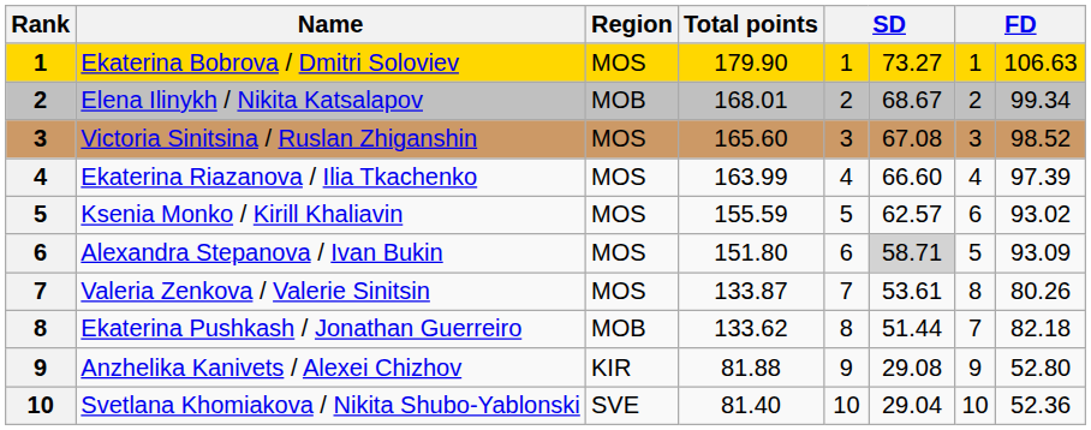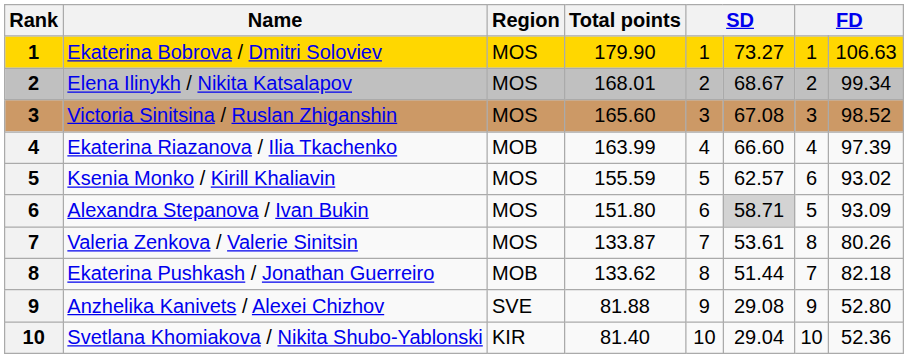 <table class="wikitable sortable">
 <tr>
 <th>Rank</th>
 <th>Name</th>
 <th>Region</th>
 <th>Total points</th>
 <th colspan=2 width=80px><a href='#'>SD</a></th>
 <th colspan=2 width=80px><a href='#'>FD</a></th>
 </tr>
 <tr bgcolor=gold>
 <td align=center><strong>1</strong></td>
 <td><a href='#'>Ekaterina Bobrova</a> / <a href='#'>Dmitri Soloviev</a></td>
 <td>MOS</td>
 <td align=center>179.90</td>
 <td align=center>1</td>
 <td align=center>73.27</td>
 <td align=center>1</td>
 <td align=center>106.63</td>
 </tr>
 <tr bgcolor=silver>
 <td align=center><strong>2</strong></td>
 <td><a href='#'>Elena Ilinykh</a> / <a href='#'>Nikita Katsalapov</a></td>
-<td>MOB</td>
+<td>MOS</td>
 <td align=center>168.01</td>
 <td align=center>2</td>
 <td align=center>68.67</td>
 <td align=center>2</td>
 <td align=center>99.34</td>
 </tr>
 <tr bgcolor=cc9966>
 <td align=center><strong>3</strong></td>
 <td><a href='#'>Victoria Sinitsina</a> / <a href='#'>Ruslan Zhiganshin</a></td>
 <td>MOS</td>
 <td align=center>165.60</td>
 <td align=center>3</td>
 <td align=center>67.08</td>
 <td align=center>3</td>
 <td align=center>98.52</td>
 </tr>
 <tr>
 <th>4</th>
 <td><a href='#'>Ekaterina Riazanova</a> / <a href='#'>Ilia Tkachenko</a></td>
-<td>MOS</td>
+<td>MOB</td>
 <td align=center>163.99</td>
 <td align=center>4</td>
 <td align=center>66.60</td>
 <td align=center>4</td>
 <td align=center>97.39</td>
 </tr>
 <tr>
 <th>5</th>
 <td><a href='#'>Ksenia Monko</a> / <a href='#'>Kirill Khaliavin</a></td>
 <td>MOS</td>
 <td align=center>155.59</td>
 <td align=center>5</td>
 <td align=center>62.57</td>
 <td align=center>6</td>
 <td align=center>93.02</td>
 </tr>
 <tr>
 <th>6</th>
 <td><a href='#'>Alexandra Stepanova</a> / <a href='#'>Ivan Bukin</a></td>
 <td>MOS</td>
 <td align=center>151.80</td>
 <td align=center>6</td>
 <td align=center style="background: lightgrey;">58.71</td>
 <td align=center>5</td>
 <td align=center>93.09</td>
 </tr>
 <tr>
 <th>7</th>
 <td><a href='#'>Valeria Zenkova</a> / <a href='#'>Valerie Sinitsin</a></td>
 <td>MOS</td>
 <td align=center>133.87</td>
 <td align=center>7</td>
 <td align=center>53.61</td>
 <td align=center>8</td>
 <td align=center>80.26</td>
 </tr>
 <tr>
 <th>8</th>
 <td><a href='#'>Ekaterina Pushkash</a> / <a href='#'>Jonathan Guerreiro</a></td>
 <td>MOB</td>
 <td align=center>133.62</td>
 <td align=center>8</td>
 <td align=center>51.44</td>
 <td align=center>7</td>
 <td align=center>82.18</td>
 </tr>
 <tr>
 <th>9</th>
 <td><a href='#'>Anzhelika Kanivets</a> / <a href='#'>Alexei Chizhov</a></td>
-<td>KIR</td>
+<td>SVE</td>
 <td align=center>81.88</td>
 <td align=center>9</td>
 <td align=center>29.08</td>
 <td align=center>9</td>
 <td align=center>52.80</td>
 </tr>
 <tr>
 <th>10</th>
 <td><a href='#'>Svetlana Khomiakova</a> / <a href='#'>Nikita Shubo-Yablonski</a></td>
-<td>SVE</td>
+<td>KIR</td>
 <td align=center>81.40</td>
 <td align=center>10</td>
 <td align=center>29.04</td>
 <td align=center>10</td>
 <td align=center>52.36</td>
 </tr>
 </table>
